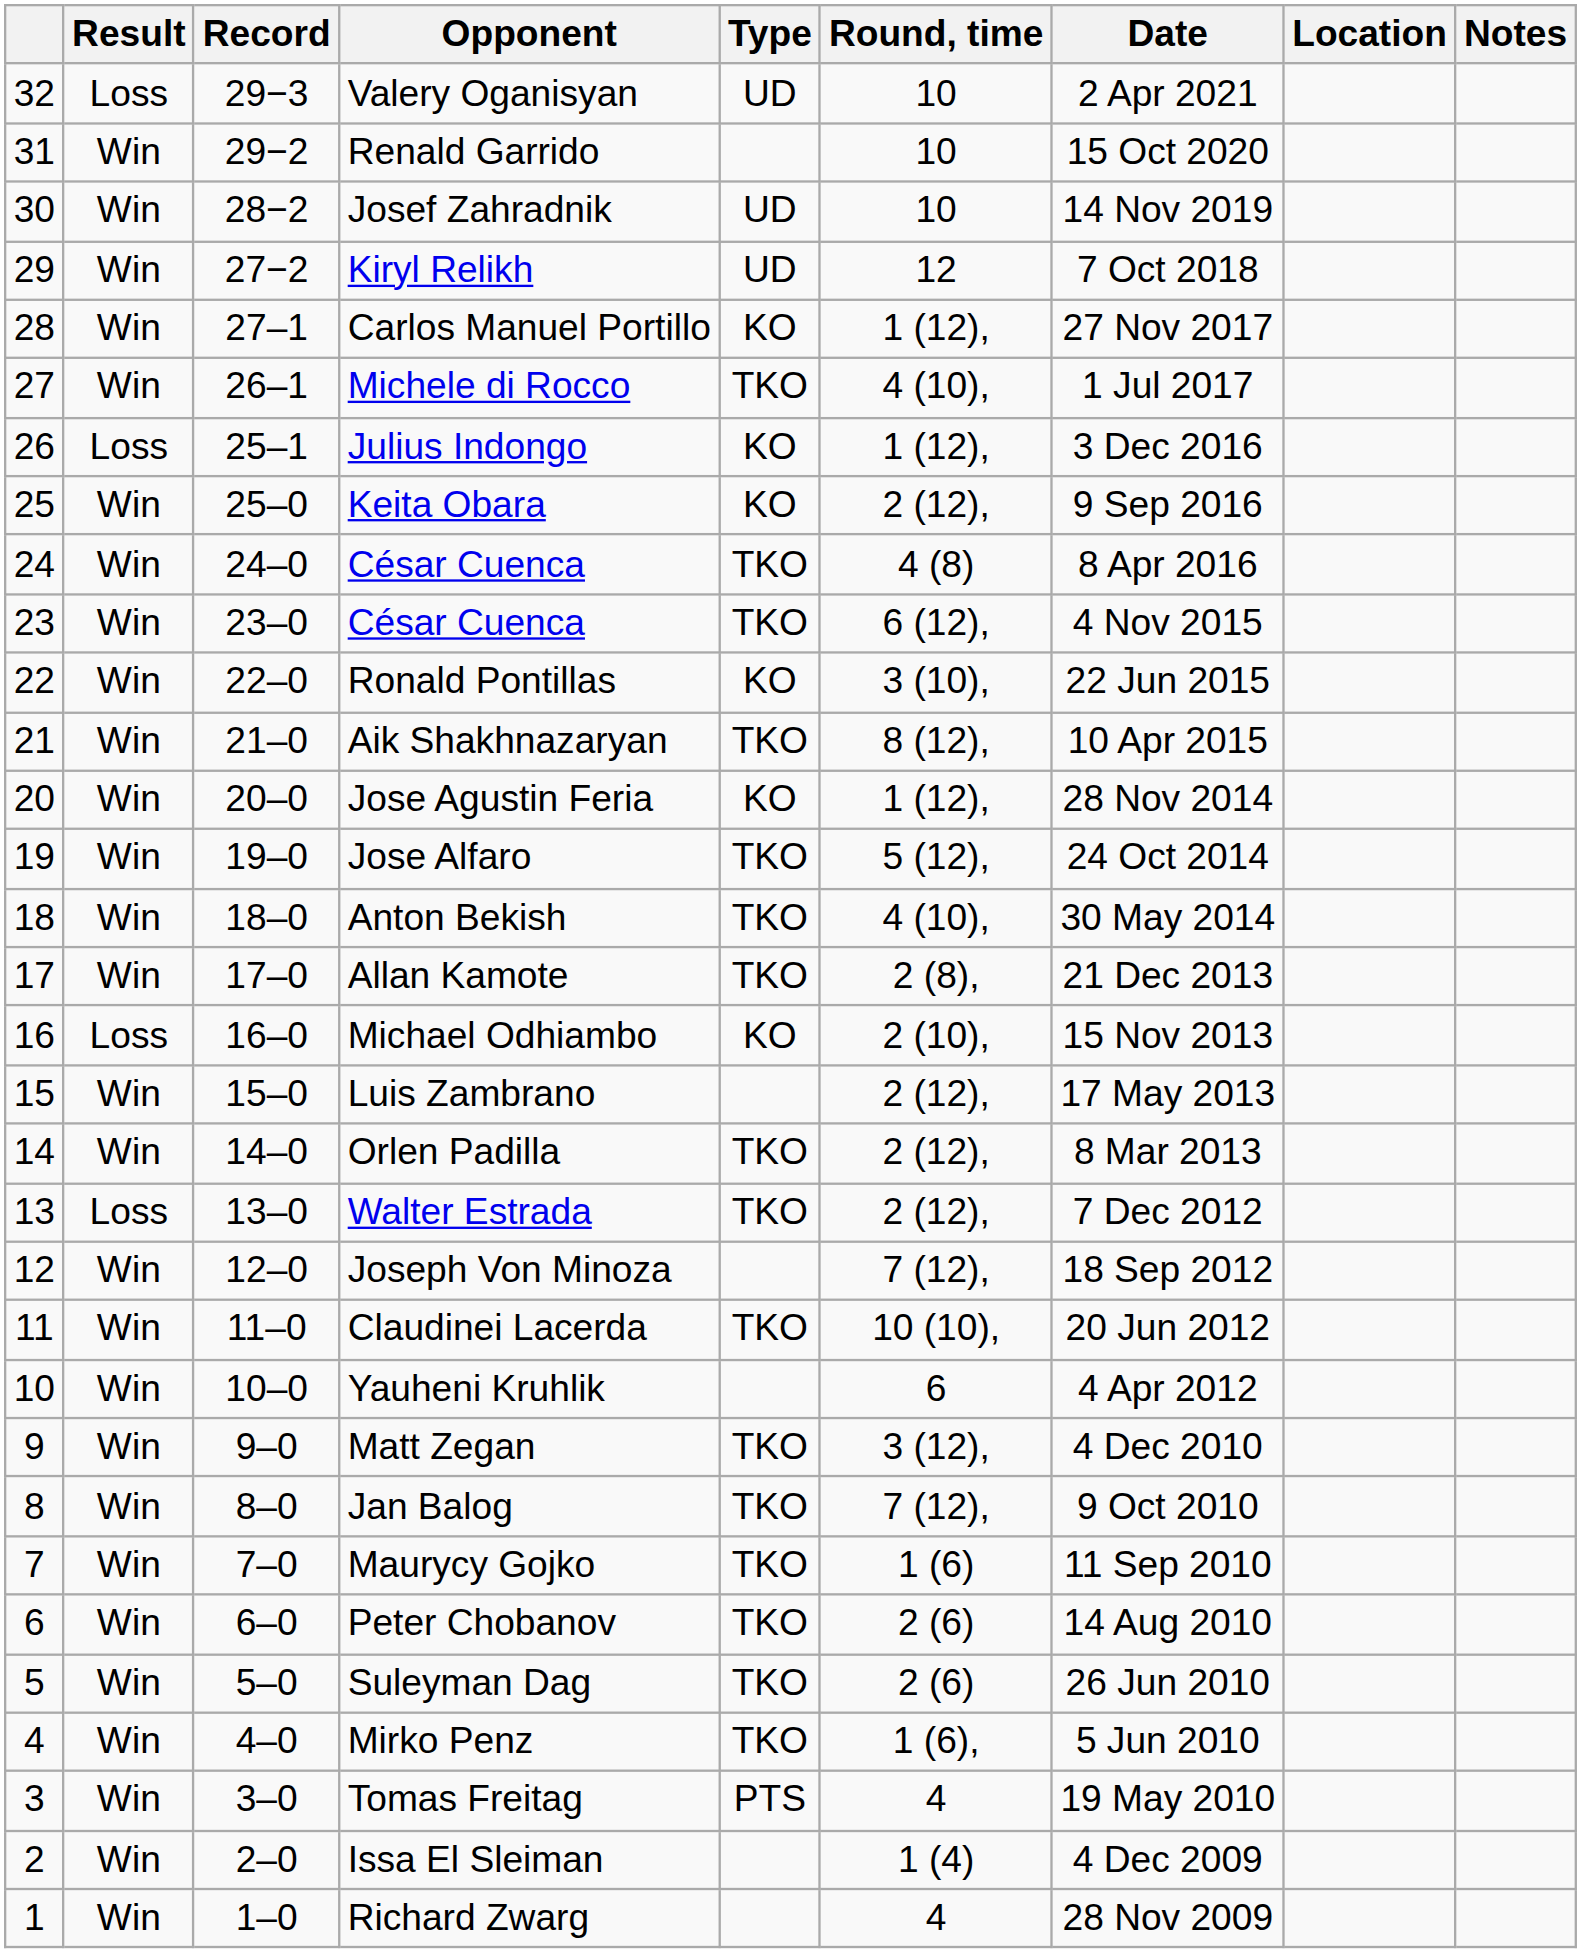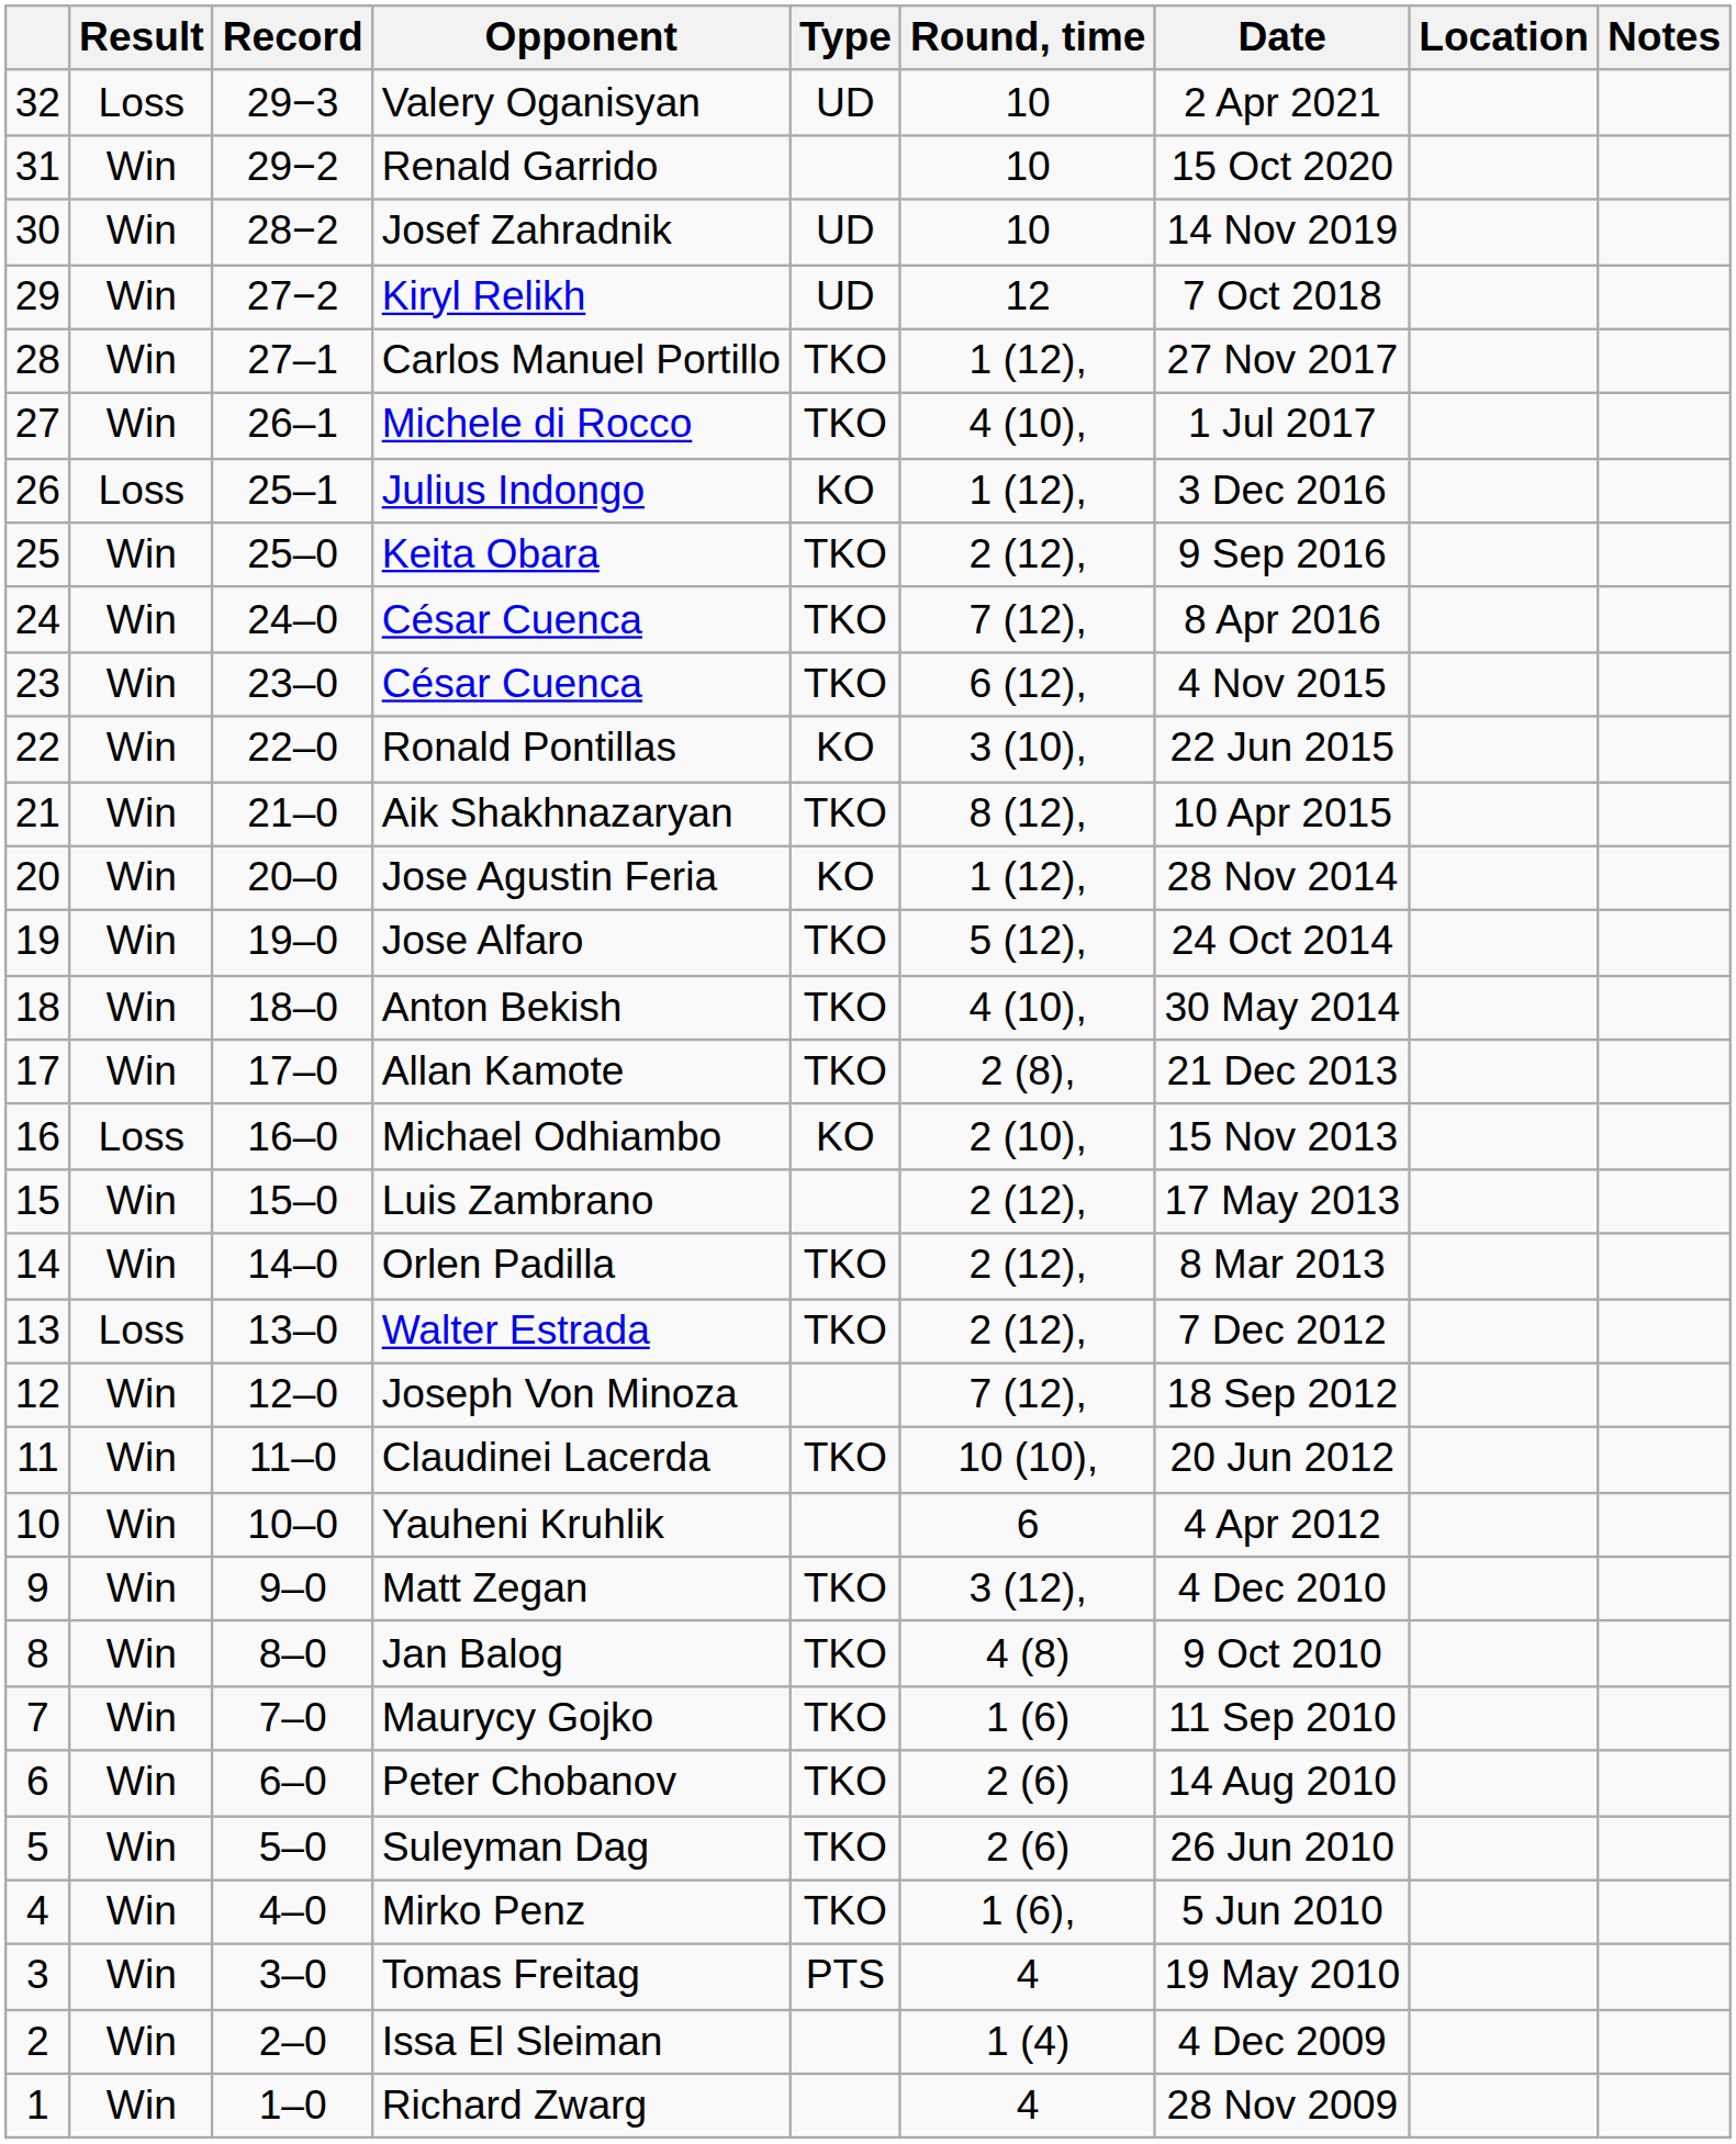 <table class="wikitable" style="text-align:center">
 <tr>
 <th></th>
 <th>Result</th>
 <th>Record</th>
 <th>Opponent</th>
 <th>Type</th>
 <th>Round, time</th>
 <th>Date</th>
 <th>Location</th>
 <th>Notes</th>
 </tr>
 <tr>
 <td>32</td>
 <td>Loss</td>
 <td>29−3</td>
 <td style="text-align:left;">Valery Oganisyan</td>
 <td>UD</td>
 <td>10</td>
 <td>2 Apr 2021</td>
 <td style="text-align:left;"></td>
 <td style="text-align:left;"></td>
 </tr>
 <tr>
 <td>31</td>
 <td>Win</td>
 <td>29−2</td>
 <td style="text-align:left;">Renald Garrido</td>
 <td></td>
 <td>10</td>
 <td>15 Oct 2020</td>
 <td style="text-align:left;"></td>
 <td></td>
 </tr>
 <tr>
 <td>30</td>
 <td>Win</td>
 <td>28−2</td>
 <td style="text-align:left;">Josef Zahradnik</td>
 <td>UD</td>
 <td>10</td>
 <td>14 Nov 2019</td>
 <td style="text-align:left;"></td>
 <td style="text-align:left;"></td>
 </tr>
 <tr>
 <td>29</td>
 <td>Win</td>
 <td>27−2</td>
 <td style="text-align:left;"><a href='#'>Kiryl Relikh</a></td>
 <td>UD</td>
 <td>12</td>
 <td>7 Oct 2018</td>
 <td style="text-align:left;"></td>
 <td style="text-align:left;"></td>
 </tr>
 <tr>
 <td>28</td>
 <td>Win</td>
 <td>27–1</td>
 <td style="text-align:left;">Carlos Manuel Portillo</td>
-<td>KO</td>
+<td>TKO</td>
 <td>1 (12), </td>
 <td>27 Nov 2017</td>
 <td style="text-align:left;"></td>
 <td></td>
 </tr>
 <tr>
 <td>27</td>
 <td>Win</td>
 <td>26–1</td>
 <td style="text-align:left;"><a href='#'>Michele di Rocco</a></td>
 <td>TKO</td>
 <td>4 (10), </td>
 <td>1 Jul 2017</td>
 <td style="text-align:left;"></td>
 <td></td>
 </tr>
 <tr>
 <td>26</td>
 <td>Loss</td>
 <td>25–1</td>
 <td style="text-align:left;"><a href='#'>Julius Indongo</a></td>
 <td>KO</td>
 <td>1 (12), </td>
 <td>3 Dec 2016</td>
 <td style="text-align:left;"></td>
 <td style="text-align:left;"></td>
 </tr>
 <tr>
 <td>25</td>
 <td>Win</td>
 <td>25–0</td>
 <td style="text-align:left;"><a href='#'>Keita Obara</a></td>
-<td>KO</td>
+<td>TKO</td>
 <td>2 (12), </td>
 <td>9 Sep 2016</td>
 <td style="text-align:left;"></td>
 <td style="text-align:left;"></td>
 </tr>
 <tr>
 <td>24</td>
 <td>Win</td>
 <td>24–0</td>
 <td style="text-align:left;"><a href='#'>César Cuenca</a></td>
 <td>TKO</td>
-<td>4 (8)</td>
+<td>7 (12), </td>
 <td>8 Apr 2016</td>
 <td style="text-align:left;"></td>
 <td style="text-align:left;"></td>
 </tr>
 <tr>
 <td>23</td>
 <td>Win</td>
 <td>23–0</td>
 <td style="text-align:left;"><a href='#'>César Cuenca</a></td>
 <td>TKO</td>
 <td>6 (12), </td>
 <td>4 Nov 2015</td>
 <td style="text-align:left;"></td>
 <td style="text-align:left;"></td>
 </tr>
 <tr>
 <td>22</td>
 <td>Win</td>
 <td>22–0</td>
 <td style="text-align:left;">Ronald Pontillas</td>
 <td>KO</td>
 <td>3 (10), </td>
 <td>22 Jun 2015</td>
 <td style="text-align:left;"></td>
 <td></td>
 </tr>
 <tr>
 <td>21</td>
 <td>Win</td>
 <td>21–0</td>
 <td style="text-align:left;">Aik Shakhnazaryan</td>
 <td>TKO</td>
 <td>8 (12), </td>
 <td>10 Apr 2015</td>
 <td style="text-align:left;"></td>
 <td style="text-align:left;"></td>
 </tr>
 <tr>
 <td>20</td>
 <td>Win</td>
 <td>20–0</td>
 <td style="text-align:left;">Jose Agustin Feria</td>
 <td>KO</td>
 <td>1 (12), </td>
 <td>28 Nov 2014</td>
 <td style="text-align:left;"></td>
 <td style="text-align:left;"></td>
 </tr>
 <tr>
 <td>19</td>
 <td>Win</td>
 <td>19–0</td>
 <td style="text-align:left;">Jose Alfaro</td>
 <td>TKO</td>
 <td>5 (12), </td>
 <td>24 Oct 2014</td>
 <td style="text-align:left;"></td>
 <td style="text-align:left;"></td>
 </tr>
 <tr>
 <td>18</td>
 <td>Win</td>
 <td>18–0</td>
 <td style="text-align:left;">Anton Bekish</td>
 <td>TKO</td>
 <td>4 (10), </td>
 <td>30 May 2014</td>
 <td style="text-align:left;"></td>
 <td></td>
 </tr>
 <tr>
 <td>17</td>
 <td>Win</td>
 <td>17–0</td>
 <td style="text-align:left;">Allan Kamote</td>
 <td>TKO</td>
 <td>2 (8), </td>
 <td>21 Dec 2013</td>
 <td style="text-align:left;"></td>
 <td></td>
 </tr>
 <tr>
 <td>16</td>
 <td>Loss</td>
 <td>16–0</td>
 <td style="text-align:left;">Michael Odhiambo</td>
 <td>KO</td>
 <td>2 (10), </td>
 <td>15 Nov 2013</td>
 <td style="text-align:left;"></td>
 <td></td>
 </tr>
 <tr>
 <td>15</td>
 <td>Win</td>
 <td>15–0</td>
 <td style="text-align:left;">Luis Zambrano</td>
 <td></td>
 <td>2 (12), </td>
 <td>17 May 2013</td>
 <td style="text-align:left;"></td>
 <td style="text-align:left;"></td>
 </tr>
 <tr>
 <td>14</td>
 <td>Win</td>
 <td>14–0</td>
 <td style="text-align:left;">Orlen Padilla</td>
 <td>TKO</td>
 <td>2 (12), </td>
 <td>8 Mar 2013</td>
 <td style="text-align:left;"></td>
 <td style="text-align:left;"></td>
 </tr>
 <tr>
 <td>13</td>
 <td>Loss</td>
 <td>13–0</td>
 <td style="text-align:left;"><a href='#'>Walter Estrada</a></td>
 <td>TKO</td>
 <td>2 (12), </td>
 <td>7 Dec 2012</td>
 <td style="text-align:left;"></td>
 <td style="text-align:left;"></td>
 </tr>
 <tr>
 <td>12</td>
 <td>Win</td>
 <td>12–0</td>
 <td style="text-align:left;">Joseph Von Minoza</td>
 <td></td>
 <td>7 (12), </td>
 <td>18 Sep 2012</td>
 <td style="text-align:left;"></td>
 <td style="text-align:left;"></td>
 </tr>
 <tr>
 <td>11</td>
 <td>Win</td>
 <td>11–0</td>
 <td style="text-align:left;">Claudinei Lacerda</td>
 <td>TKO</td>
 <td>10 (10), </td>
 <td>20 Jun 2012</td>
 <td style="text-align:left;"></td>
 <td></td>
 </tr>
 <tr>
 <td>10</td>
 <td>Win</td>
 <td>10–0</td>
 <td style="text-align:left;">Yauheni Kruhlik</td>
 <td></td>
 <td>6</td>
 <td>4 Apr 2012</td>
 <td style="text-align:left;"></td>
 <td></td>
 </tr>
 <tr>
 <td>9</td>
 <td>Win</td>
 <td>9–0</td>
 <td style="text-align:left;">Matt Zegan</td>
 <td>TKO</td>
 <td>3 (12), </td>
 <td>4 Dec 2010</td>
 <td style="text-align:left;"></td>
 <td style="text-align:left;"></td>
 </tr>
 <tr>
 <td>8</td>
 <td>Win</td>
 <td>8–0</td>
 <td style="text-align:left;">Jan Balog</td>
 <td>TKO</td>
-<td>7 (12), </td>
+<td>4 (8)</td>
 <td>9 Oct 2010</td>
 <td style="text-align:left;"></td>
 <td></td>
 </tr>
 <tr>
 <td>7</td>
 <td>Win</td>
 <td>7–0</td>
 <td style="text-align:left;">Maurycy Gojko</td>
 <td>TKO</td>
 <td>1 (6)</td>
 <td>11 Sep 2010</td>
 <td style="text-align:left;"></td>
 <td></td>
 </tr>
 <tr>
 <td>6</td>
 <td>Win</td>
 <td>6–0</td>
 <td style="text-align:left;">Peter Chobanov</td>
 <td>TKO</td>
 <td>2 (6)</td>
 <td>14 Aug 2010</td>
 <td style="text-align:left;"></td>
 <td></td>
 </tr>
 <tr>
 <td>5</td>
 <td>Win</td>
 <td>5–0</td>
 <td style="text-align:left;">Suleyman Dag</td>
 <td>TKO</td>
 <td>2 (6)</td>
 <td>26 Jun 2010</td>
 <td style="text-align:left;"></td>
 <td></td>
 </tr>
 <tr>
 <td>4</td>
 <td>Win</td>
 <td>4–0</td>
 <td style="text-align:left;">Mirko Penz</td>
 <td>TKO</td>
 <td>1 (6), </td>
 <td>5 Jun 2010</td>
 <td style="text-align:left;"></td>
 <td></td>
 </tr>
 <tr>
 <td>3</td>
 <td>Win</td>
 <td>3–0</td>
 <td style="text-align:left;">Tomas Freitag</td>
 <td>PTS</td>
 <td>4</td>
 <td>19 May 2010</td>
 <td style="text-align:left;"></td>
 <td></td>
 </tr>
 <tr>
 <td>2</td>
 <td>Win</td>
 <td>2–0</td>
 <td style="text-align:left;">Issa El Sleiman</td>
 <td></td>
 <td>1 (4)</td>
 <td>4 Dec 2009</td>
 <td style="text-align:left;"></td>
 <td></td>
 </tr>
 <tr>
 <td>1</td>
 <td>Win</td>
 <td>1–0</td>
 <td style="text-align:left;">Richard Zwarg</td>
 <td></td>
 <td>4</td>
 <td>28 Nov 2009</td>
 <td style="text-align:left;"></td>
 <td></td>
 </tr>
 </table>
